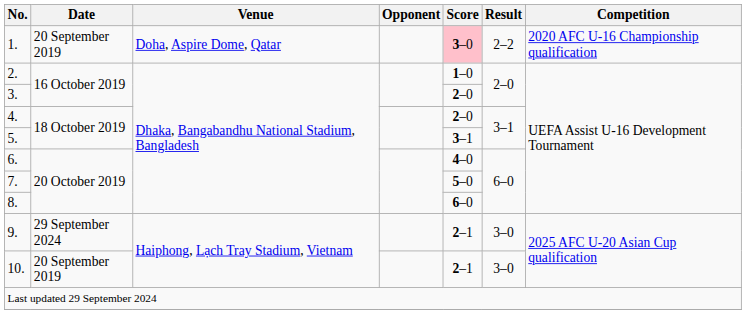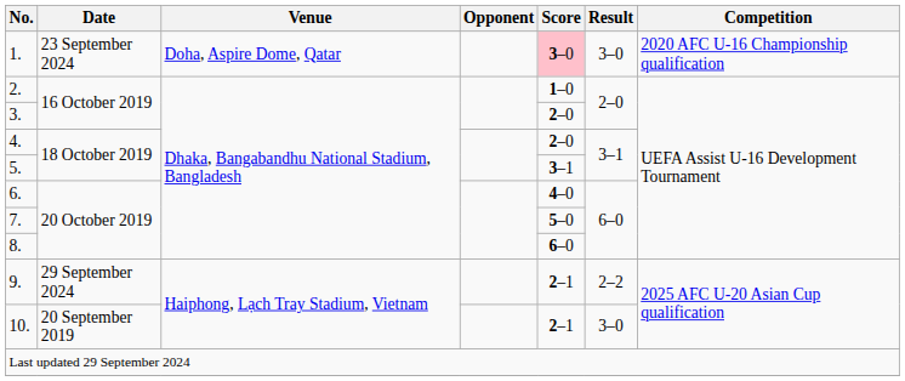 <table class="wikitable" style="font-size:100%;">
 <tr>
 <th>No.</th>
 <th>Date</th>
 <th>Venue</th>
 <th>Opponent</th>
 <th>Score</th>
 <th>Result</th>
 <th>Competition</th>
 </tr>
 <tr>
 <td>1.</td>
-<td>20 September 2019</td>
+<td>23 September 2024</td>
 <td><a href='#'>Doha</a>, <a href='#'>Aspire Dome</a>, <a href='#'>Qatar</a></td>
 <td></td>
 <td align=center style="background: pink;"><strong>3</strong>–0</td>
-<td align=center>2–2</td>
+<td align=center>3–0</td>
 <td><a href='#'>2020 AFC U-16 Championship qualification</a></td>
 </tr>
 <tr>
 <td>2.</td>
 <td rowspan=2>16 October 2019</td>
 <td rowspan=7><a href='#'>Dhaka</a>, <a href='#'>Bangabandhu National Stadium</a>, <a href='#'>Bangladesh</a></td>
 <td rowspan=2></td>
 <td align=center><strong>1</strong>–0</td>
 <td rowspan=2 align=center>2–0</td>
 <td rowspan=7>UEFA Assist U-16 Development Tournament</td>
 </tr>
 <tr>
 <td>3.</td>
 <td align=center><strong>2</strong>–0</td>
 </tr>
 <tr>
 <td>4.</td>
 <td rowspan=2>18 October 2019</td>
 <td rowspan=2></td>
 <td align=center><strong>2</strong>–0</td>
 <td rowspan=2 align=center>3–1</td>
 </tr>
 <tr>
 <td>5.</td>
 <td align=center><strong>3</strong>–1</td>
 </tr>
 <tr>
 <td>6.</td>
 <td rowspan=3>20 October 2019</td>
 <td rowspan=3></td>
 <td align=center><strong>4</strong>–0</td>
 <td rowspan=3 align=center>6–0</td>
 </tr>
 <tr>
 <td>7.</td>
 <td align=center><strong>5</strong>–0</td>
 </tr>
 <tr>
 <td>8.</td>
 <td align=center><strong>6</strong>–0</td>
 </tr>
 <tr>
 <td>9.</td>
 <td>29 September 2024</td>
 <td rowspan=2><a href='#'>Haiphong</a>, <a href='#'>Lạch Tray Stadium</a>, <a href='#'>Vietnam</a></td>
 <td></td>
 <td align=center><strong>2</strong>–1</td>
-<td align=center>3–0</td>
+<td align=center>2–2</td>
 <td rowspan=2><a href='#'>2025 AFC U-20 Asian Cup qualification</a></td>
 </tr>
 <tr>
 <td>10.</td>
 <td>20 September 2019</td>
 <td></td>
 <td align=center><strong>2</strong>–1</td>
 <td align=center>3–0</td>
 </tr>
 <tr>
 <td colspan="8"><small>Last updated 29 September 2024</small></td>
 </tr>
 <tr>
 </tr>
 </table>
